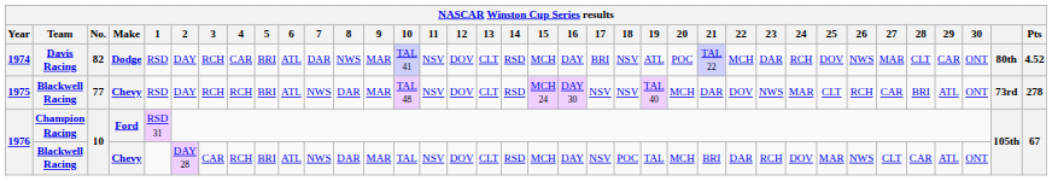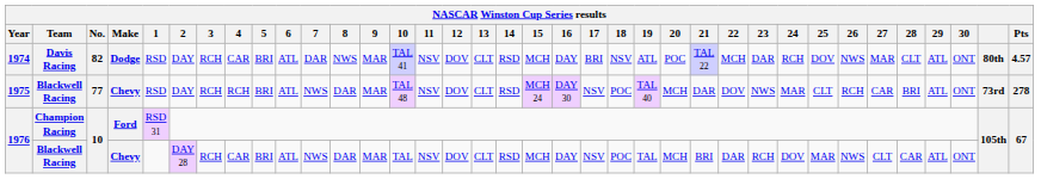 <table class="wikitable" style="text-align:center; font-size:75%">
 <tr>
 <th colspan=45><a href='#'>NASCAR</a> <a href='#'>Winston Cup Series</a> results</th>
 </tr>
 <tr>
 <th>Year</th>
 <th>Team</th>
 <th>No.</th>
 <th>Make</th>
 <th>1</th>
 <th>2</th>
 <th>3</th>
 <th>4</th>
 <th>5</th>
 <th>6</th>
 <th>7</th>
 <th>8</th>
 <th>9</th>
 <th>10</th>
 <th>11</th>
 <th>12</th>
 <th>13</th>
 <th>14</th>
 <th>15</th>
 <th>16</th>
 <th>17</th>
 <th>18</th>
 <th>19</th>
 <th>20</th>
 <th>21</th>
 <th>22</th>
 <th>23</th>
 <th>24</th>
 <th>25</th>
 <th>26</th>
 <th>27</th>
 <th>28</th>
 <th>29</th>
 <th>30</th>
 <th></th>
 <th>Pts</th>
 </tr>
 <tr>
 <th><a href='#'>1974</a></th>
 <th><a href='#'>Davis Racing</a></th>
 <th>82</th>
 <th><a href='#'>Dodge</a></th>
 <td><a href='#'>RSD</a></td>
 <td><a href='#'>DAY</a></td>
 <td><a href='#'>RCH</a></td>
 <td><a href='#'>CAR</a></td>
 <td><a href='#'>BRI</a></td>
 <td><a href='#'>ATL</a></td>
 <td><a href='#'>DAR</a></td>
 <td><a href='#'>NWS</a></td>
 <td><a href='#'>MAR</a></td>
 <td style="background:#CFCFFF;"><a href='#'>TAL</a><br><small>41</small></td>
 <td><a href='#'>NSV</a></td>
 <td><a href='#'>DOV</a></td>
 <td><a href='#'>CLT</a></td>
 <td><a href='#'>RSD</a></td>
 <td><a href='#'>MCH</a></td>
 <td><a href='#'>DAY</a></td>
 <td><a href='#'>BRI</a></td>
 <td><a href='#'>NSV</a></td>
 <td><a href='#'>ATL</a></td>
 <td><a href='#'>POC</a></td>
 <td style="background:#CFCFFF;"><a href='#'>TAL</a><br><small>22</small></td>
 <td><a href='#'>MCH</a></td>
 <td><a href='#'>DAR</a></td>
 <td><a href='#'>RCH</a></td>
 <td><a href='#'>DOV</a></td>
 <td><a href='#'>NWS</a></td>
 <td><a href='#'>MAR</a></td>
 <td><a href='#'>CLT</a></td>
-<td><a href='#'>CAR</a></td>
+<td><a href='#'>ATL</a></td>
 <td><a href='#'>ONT</a></td>
 <th>80th</th>
-<th>4.52</th>
+<th>4.57</th>
 </tr>
 <tr>
 <th><a href='#'>1975</a></th>
 <th><a href='#'>Blackwell Racing</a></th>
 <th>77</th>
 <th><a href='#'>Chevy</a></th>
 <td><a href='#'>RSD</a></td>
 <td><a href='#'>DAY</a></td>
 <td><a href='#'>RCH</a></td>
 <td><a href='#'>RCH</a></td>
 <td><a href='#'>BRI</a></td>
 <td><a href='#'>ATL</a></td>
 <td><a href='#'>NWS</a></td>
 <td><a href='#'>DAR</a></td>
 <td><a href='#'>MAR</a></td>
 <td style="background:#EFCFFF;"><a href='#'>TAL</a><br><small>48</small></td>
 <td><a href='#'>NSV</a></td>
 <td><a href='#'>DOV</a></td>
 <td><a href='#'>CLT</a></td>
 <td><a href='#'>RSD</a></td>
 <td style="background:#EFCFFF;"><a href='#'>MCH</a><br><small>24</small></td>
 <td style="background:#EFCFFF;"><a href='#'>DAY</a><br><small>30</small></td>
 <td><a href='#'>NSV</a></td>
-<td><a href='#'>NSV</a></td>
+<td><a href='#'>POC</a></td>
 <td style="background:#EFCFFF;"><a href='#'>TAL</a><br><small>40</small></td>
 <td><a href='#'>MCH</a></td>
 <td><a href='#'>DAR</a></td>
 <td><a href='#'>DOV</a></td>
 <td><a href='#'>NWS</a></td>
 <td><a href='#'>MAR</a></td>
 <td><a href='#'>CLT</a></td>
 <td><a href='#'>RCH</a></td>
 <td><a href='#'>CAR</a></td>
 <td><a href='#'>BRI</a></td>
 <td><a href='#'>ATL</a></td>
 <td><a href='#'>ONT</a></td>
 <th>73rd</th>
 <th>278</th>
 </tr>
 <tr>
 <th rowspan=2><a href='#'>1976</a></th>
 <th><a href='#'>Champion Racing</a></th>
 <th rowspan=2>10</th>
 <th><a href='#'>Ford</a></th>
 <td style="background:#EFCFFF;"><a href='#'>RSD</a><br><small>31</small></td>
 <td colspan=29></td>
 <th rowspan=2>105th</th>
 <th rowspan=2>67</th>
 </tr>
 <tr>
 <th><a href='#'>Blackwell Racing</a></th>
 <th><a href='#'>Chevy</a></th>
 <td></td>
 <td style="background:#EFCFFF;"><a href='#'>DAY</a><br><small>28</small></td>
+<td><a href='#'>RCH</a></td>
 <td><a href='#'>CAR</a></td>
-<td><a href='#'>RCH</a></td>
 <td><a href='#'>BRI</a></td>
 <td><a href='#'>ATL</a></td>
 <td><a href='#'>NWS</a></td>
 <td><a href='#'>DAR</a></td>
 <td><a href='#'>MAR</a></td>
 <td><a href='#'>TAL</a></td>
 <td><a href='#'>NSV</a></td>
 <td><a href='#'>DOV</a></td>
 <td><a href='#'>CLT</a></td>
 <td><a href='#'>RSD</a></td>
 <td><a href='#'>MCH</a></td>
 <td><a href='#'>DAY</a></td>
 <td><a href='#'>NSV</a></td>
 <td><a href='#'>POC</a></td>
 <td><a href='#'>TAL</a></td>
 <td><a href='#'>MCH</a></td>
 <td><a href='#'>BRI</a></td>
 <td><a href='#'>DAR</a></td>
 <td><a href='#'>RCH</a></td>
 <td><a href='#'>DOV</a></td>
 <td><a href='#'>MAR</a></td>
 <td><a href='#'>NWS</a></td>
 <td><a href='#'>CLT</a></td>
 <td><a href='#'>CAR</a></td>
 <td><a href='#'>ATL</a></td>
 <td><a href='#'>ONT</a></td>
 </tr>
 </table>
